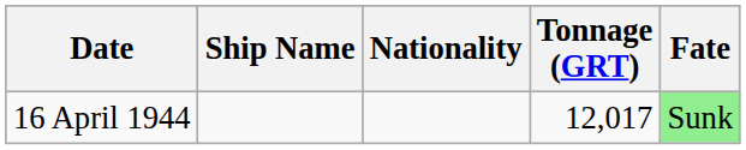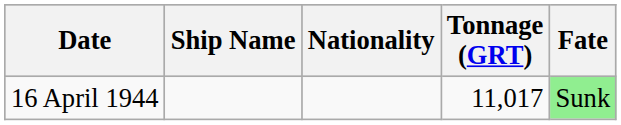 <table class="wikitable sortable">
 <tr>
 <th>Date</th>
 <th>Ship Name</th>
 <th>Nationality</th>
 <th>Tonnage<br>(<a href='#'>GRT</a>)</th>
 <th>Fate</th>
 </tr>
 <tr>
 <td align="right">16 April 1944</td>
 <td align="left"></td>
 <td align="left"></td>
-<td align="right">12,017</td>
+<td align="right">11,017</td>
 <td align="left" style="background: lightgreen;">Sunk</td>
 </tr>
 </table>
